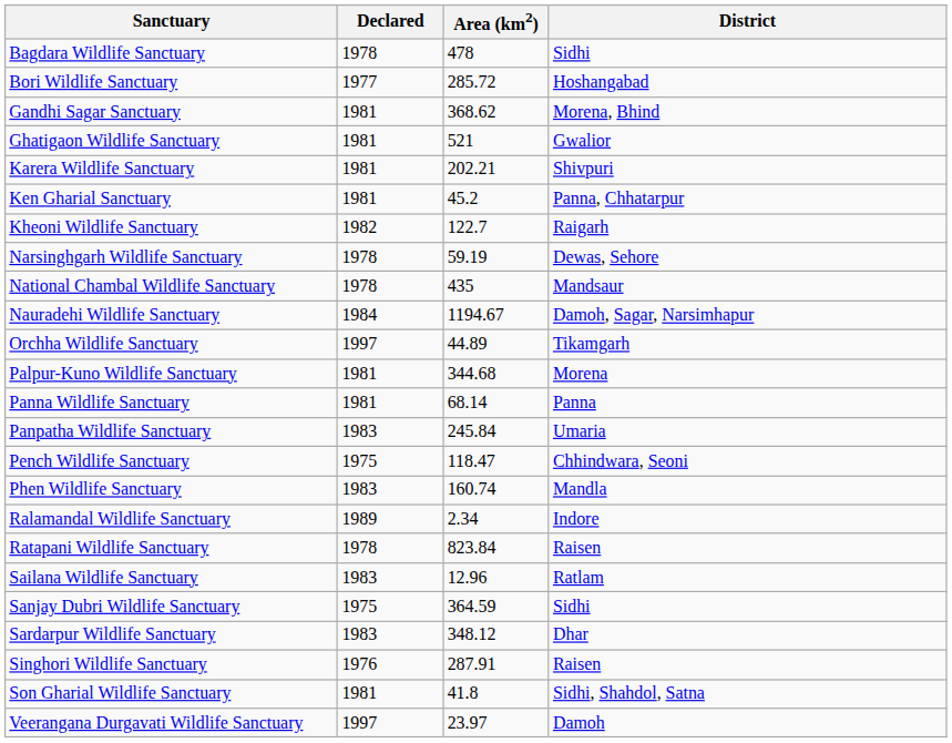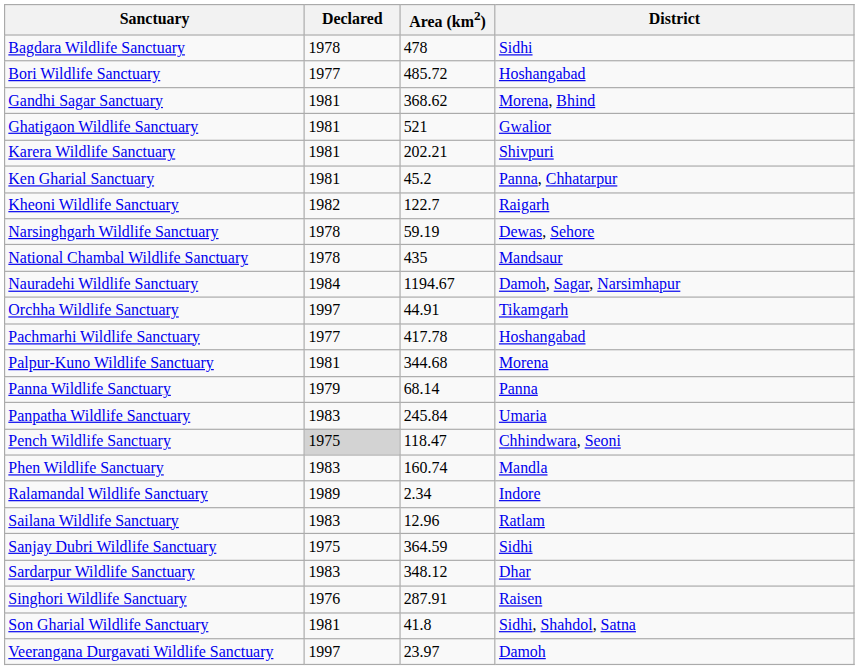 <table class="wikitable sortable defaultcenter col1left col4left" style="font-size: 85%">
 <tr>
 <th scope="col" style="width: 250px;">Sanctuary</th>
 <th scope="col" style="width: 75px;">Declared</th>
 <th scope="col" style="width: 75px;">Area (km<sup>2</sup>)</th>
 <th scope="col" style="width: 300px;">District</th>
 </tr>
 <tr>
 <td><a href='#'>Bagdara Wildlife Sanctuary</a></td>
 <td>1978</td>
 <td>478</td>
 <td><a href='#'>Sidhi</a></td>
 </tr>
 <tr>
 <td><a href='#'>Bori Wildlife Sanctuary</a></td>
 <td>1977</td>
-<td>285.72</td>
+<td>485.72</td>
 <td><a href='#'>Hoshangabad</a></td>
 </tr>
 <tr>
 <td><a href='#'>Gandhi Sagar Sanctuary</a></td>
 <td>1981</td>
 <td>368.62</td>
 <td><a href='#'>Morena</a>, <a href='#'>Bhind</a></td>
 </tr>
 <tr>
 <td><a href='#'>Ghatigaon Wildlife Sanctuary</a></td>
 <td>1981</td>
 <td>521</td>
 <td><a href='#'>Gwalior</a></td>
 </tr>
 <tr>
 <td><a href='#'>Karera Wildlife Sanctuary</a></td>
 <td>1981</td>
 <td>202.21</td>
 <td><a href='#'>Shivpuri</a></td>
 </tr>
 <tr>
 <td><a href='#'>Ken Gharial Sanctuary</a></td>
 <td>1981</td>
 <td>45.2</td>
 <td><a href='#'>Panna</a>, <a href='#'>Chhatarpur</a></td>
 </tr>
 <tr>
 <td><a href='#'>Kheoni Wildlife Sanctuary</a></td>
 <td>1982</td>
 <td>122.7</td>
 <td><a href='#'>Raigarh</a></td>
 </tr>
 <tr>
 <td><a href='#'>Narsinghgarh Wildlife Sanctuary</a></td>
 <td>1978</td>
 <td>59.19</td>
 <td><a href='#'>Dewas</a>, <a href='#'>Sehore</a></td>
 </tr>
 <tr>
 <td><a href='#'>National Chambal Wildlife Sanctuary</a></td>
 <td>1978</td>
 <td>435</td>
 <td><a href='#'>Mandsaur</a></td>
 </tr>
 <tr>
 <td><a href='#'>Nauradehi Wildlife Sanctuary</a></td>
 <td>1984</td>
 <td>1194.67</td>
 <td><a href='#'>Damoh</a>, <a href='#'>Sagar</a>, <a href='#'>Narsimhapur</a></td>
 </tr>
 <tr>
 <td><a href='#'>Orchha Wildlife Sanctuary</a></td>
 <td>1997</td>
-<td>44.89</td>
+<td>44.91</td>
 <td><a href='#'>Tikamgarh</a></td>
+</tr>
+<tr>
+<td><a href='#'>Pachmarhi Wildlife Sanctuary</a></td>
+<td>1977</td>
+<td>417.78</td>
+<td><a href='#'>Hoshangabad</a></td>
 </tr>
 <tr>
 <td><a href='#'>Palpur-Kuno Wildlife Sanctuary</a></td>
 <td>1981</td>
 <td>344.68</td>
 <td><a href='#'>Morena</a></td>
 </tr>
 <tr>
 <td><a href='#'>Panna Wildlife Sanctuary</a></td>
-<td>1981</td>
+<td>1979</td>
 <td>68.14</td>
 <td><a href='#'>Panna</a></td>
 </tr>
 <tr>
 <td><a href='#'>Panpatha Wildlife Sanctuary</a></td>
 <td>1983</td>
 <td>245.84</td>
 <td><a href='#'>Umaria</a></td>
 </tr>
 <tr>
 <td><a href='#'>Pench Wildlife Sanctuary</a></td>
-<td>1975</td>
+<td style="background: lightgrey;">1975</td>
 <td>118.47</td>
 <td><a href='#'>Chhindwara</a>, <a href='#'>Seoni</a></td>
 </tr>
 <tr>
 <td><a href='#'>Phen Wildlife Sanctuary</a></td>
 <td>1983</td>
 <td>160.74</td>
 <td><a href='#'>Mandla</a></td>
 </tr>
 <tr>
 <td><a href='#'>Ralamandal Wildlife Sanctuary</a></td>
 <td>1989</td>
 <td>2.34</td>
 <td><a href='#'>Indore</a></td>
-</tr>
-<tr>
-<td><a href='#'>Ratapani Wildlife Sanctuary</a></td>
-<td>1978</td>
-<td>823.84</td>
-<td><a href='#'>Raisen</a></td>
 </tr>
 <tr>
 <td><a href='#'>Sailana Wildlife Sanctuary</a></td>
 <td>1983</td>
 <td>12.96</td>
 <td><a href='#'>Ratlam</a></td>
 </tr>
 <tr>
 <td><a href='#'>Sanjay Dubri Wildlife Sanctuary</a></td>
 <td>1975</td>
 <td>364.59</td>
 <td><a href='#'>Sidhi</a></td>
 </tr>
 <tr>
 <td><a href='#'>Sardarpur Wildlife Sanctuary</a></td>
 <td>1983</td>
 <td>348.12</td>
 <td><a href='#'>Dhar</a></td>
 </tr>
 <tr>
 <td><a href='#'>Singhori Wildlife Sanctuary</a></td>
 <td>1976</td>
 <td>287.91</td>
 <td><a href='#'>Raisen</a></td>
 </tr>
 <tr>
 <td><a href='#'>Son Gharial Wildlife Sanctuary</a></td>
 <td>1981</td>
 <td>41.8</td>
 <td><a href='#'>Sidhi</a>, <a href='#'>Shahdol</a>, <a href='#'>Satna</a></td>
 </tr>
 <tr>
 <td><a href='#'>Veerangana Durgavati Wildlife Sanctuary</a></td>
 <td>1997</td>
 <td>23.97</td>
 <td><a href='#'>Damoh</a></td>
 </tr>
 </table>
